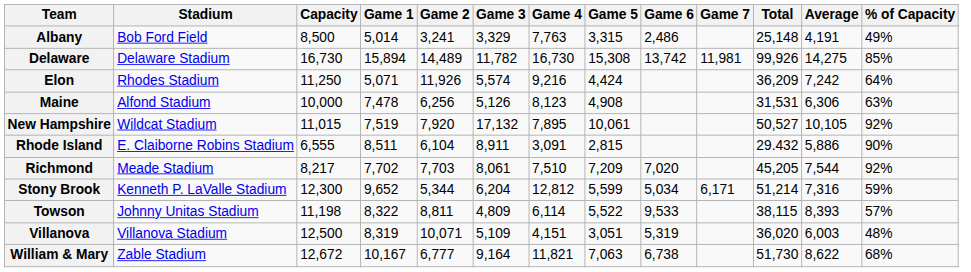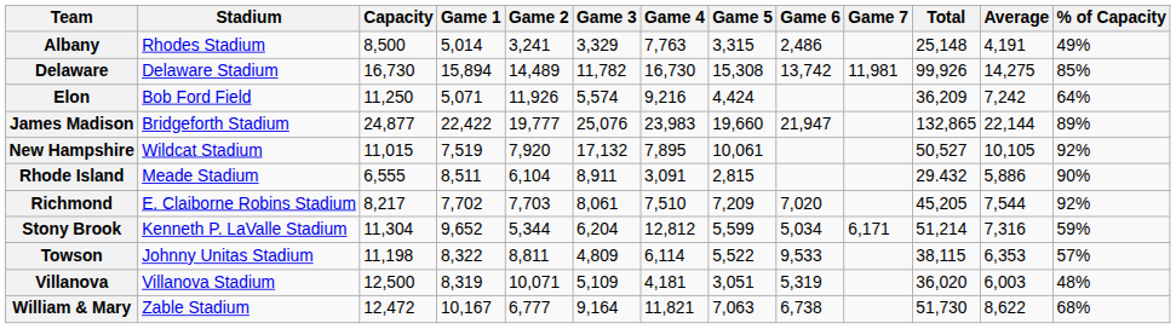 <table class="wikitable sortable">
 <tr>
 <th>Team</th>
 <th>Stadium</th>
 <th>Capacity</th>
 <th>Game 1</th>
 <th>Game 2</th>
 <th>Game 3</th>
 <th>Game 4</th>
 <th>Game 5</th>
 <th>Game 6</th>
 <th>Game 7</th>
 <th>Total</th>
 <th>Average</th>
 <th>% of Capacity</th>
 </tr>
 <tr>
 <th style=>Albany</th>
-<td><a href='#'>Bob Ford Field</a></td>
+<td><a href='#'>Rhodes Stadium</a></td>
 <td>8,500</td>
 <td>5,014</td>
 <td>3,241</td>
 <td>3,329</td>
 <td>7,763</td>
 <td>3,315</td>
 <td>2,486</td>
 <td></td>
 <td>25,148</td>
 <td>4,191</td>
 <td>49%</td>
 </tr>
 <tr>
 <th style=>Delaware</th>
 <td><a href='#'>Delaware Stadium</a></td>
 <td>16,730</td>
 <td>15,894</td>
 <td>14,489</td>
 <td>11,782</td>
 <td>16,730</td>
 <td>15,308</td>
 <td>13,742</td>
 <td>11,981</td>
 <td>99,926</td>
 <td>14,275</td>
 <td>85%</td>
 </tr>
 <tr>
 <th style=>Elon</th>
-<td><a href='#'>Rhodes Stadium</a></td>
+<td><a href='#'>Bob Ford Field</a></td>
 <td>11,250</td>
 <td>5,071</td>
 <td>11,926</td>
 <td>5,574</td>
 <td>9,216</td>
 <td>4,424</td>
 <td></td>
 <td></td>
 <td>36,209</td>
 <td>7,242</td>
 <td>64%</td>
 </tr>
 <tr>
-<th style=>Maine</th>
-<td><a href='#'>Alfond Stadium</a></td>
-<td>10,000</td>
-<td>7,478</td>
-<td>6,256</td>
-<td>5,126</td>
-<td>8,123</td>
-<td>4,908</td>
+<th style=>James Madison</th>
+<td><a href='#'>Bridgeforth Stadium</a></td>
+<td>24,877</td>
+<td>22,422</td>
+<td>19,777</td>
+<td>25,076</td>
+<td>23,983</td>
+<td>19,660</td>
+<td>21,947</td>
 <td></td>
-<td></td>
-<td>31,531</td>
-<td>6,306</td>
-<td>63%</td>
+<td>132,865</td>
+<td>22,144</td>
+<td>89%</td>
 </tr>
 <tr>
 <th style=>New Hampshire</th>
 <td><a href='#'>Wildcat Stadium</a></td>
 <td>11,015</td>
 <td>7,519</td>
 <td>7,920</td>
 <td>17,132</td>
 <td>7,895</td>
 <td>10,061</td>
 <td></td>
 <td></td>
 <td>50,527</td>
 <td>10,105</td>
 <td>92%</td>
 </tr>
 <tr>
 <th style=>Rhode Island</th>
-<td><a href='#'>E. Claiborne Robins Stadium</a></td>
+<td><a href='#'>Meade Stadium</a></td>
 <td>6,555</td>
 <td>8,511</td>
 <td>6,104</td>
 <td>8,911</td>
 <td>3,091</td>
 <td>2,815</td>
 <td></td>
 <td></td>
 <td>29.432</td>
 <td>5,886</td>
 <td>90%</td>
 </tr>
 <tr>
 <th style=>Richmond</th>
-<td><a href='#'>Meade Stadium</a></td>
+<td><a href='#'>E. Claiborne Robins Stadium</a></td>
 <td>8,217</td>
 <td>7,702</td>
 <td>7,703</td>
 <td>8,061</td>
 <td>7,510</td>
 <td>7,209</td>
 <td>7,020</td>
 <td></td>
 <td>45,205</td>
 <td>7,544</td>
 <td>92%</td>
 </tr>
 <tr>
 <th style=>Stony Brook</th>
 <td><a href='#'>Kenneth P. LaValle Stadium</a></td>
-<td>12,300</td>
+<td>11,304</td>
 <td>9,652</td>
 <td>5,344</td>
 <td>6,204</td>
 <td>12,812</td>
 <td>5,599</td>
 <td>5,034</td>
 <td>6,171</td>
 <td>51,214</td>
 <td>7,316</td>
 <td>59%</td>
 </tr>
 <tr>
 <th style=>Towson</th>
 <td><a href='#'>Johnny Unitas Stadium</a></td>
 <td>11,198</td>
 <td>8,322</td>
 <td>8,811</td>
 <td>4,809</td>
 <td>6,114</td>
 <td>5,522</td>
 <td>9,533</td>
 <td></td>
 <td>38,115</td>
-<td>8,393</td>
+<td>6,353</td>
 <td>57%</td>
 </tr>
 <tr>
 <th style=>Villanova</th>
 <td><a href='#'>Villanova Stadium</a></td>
 <td>12,500</td>
 <td>8,319</td>
 <td>10,071</td>
 <td>5,109</td>
-<td>4,151</td>
+<td>4,181</td>
 <td>3,051</td>
 <td>5,319</td>
 <td></td>
 <td>36,020</td>
 <td>6,003</td>
 <td>48%</td>
 </tr>
 <tr>
 <th style=>William & Mary</th>
 <td><a href='#'>Zable Stadium</a></td>
-<td>12,672</td>
+<td>12,472</td>
 <td>10,167</td>
 <td>6,777</td>
 <td>9,164</td>
 <td>11,821</td>
 <td>7,063</td>
 <td>6,738</td>
 <td></td>
 <td>51,730</td>
 <td>8,622</td>
 <td>68%</td>
 </tr>
 </table>
